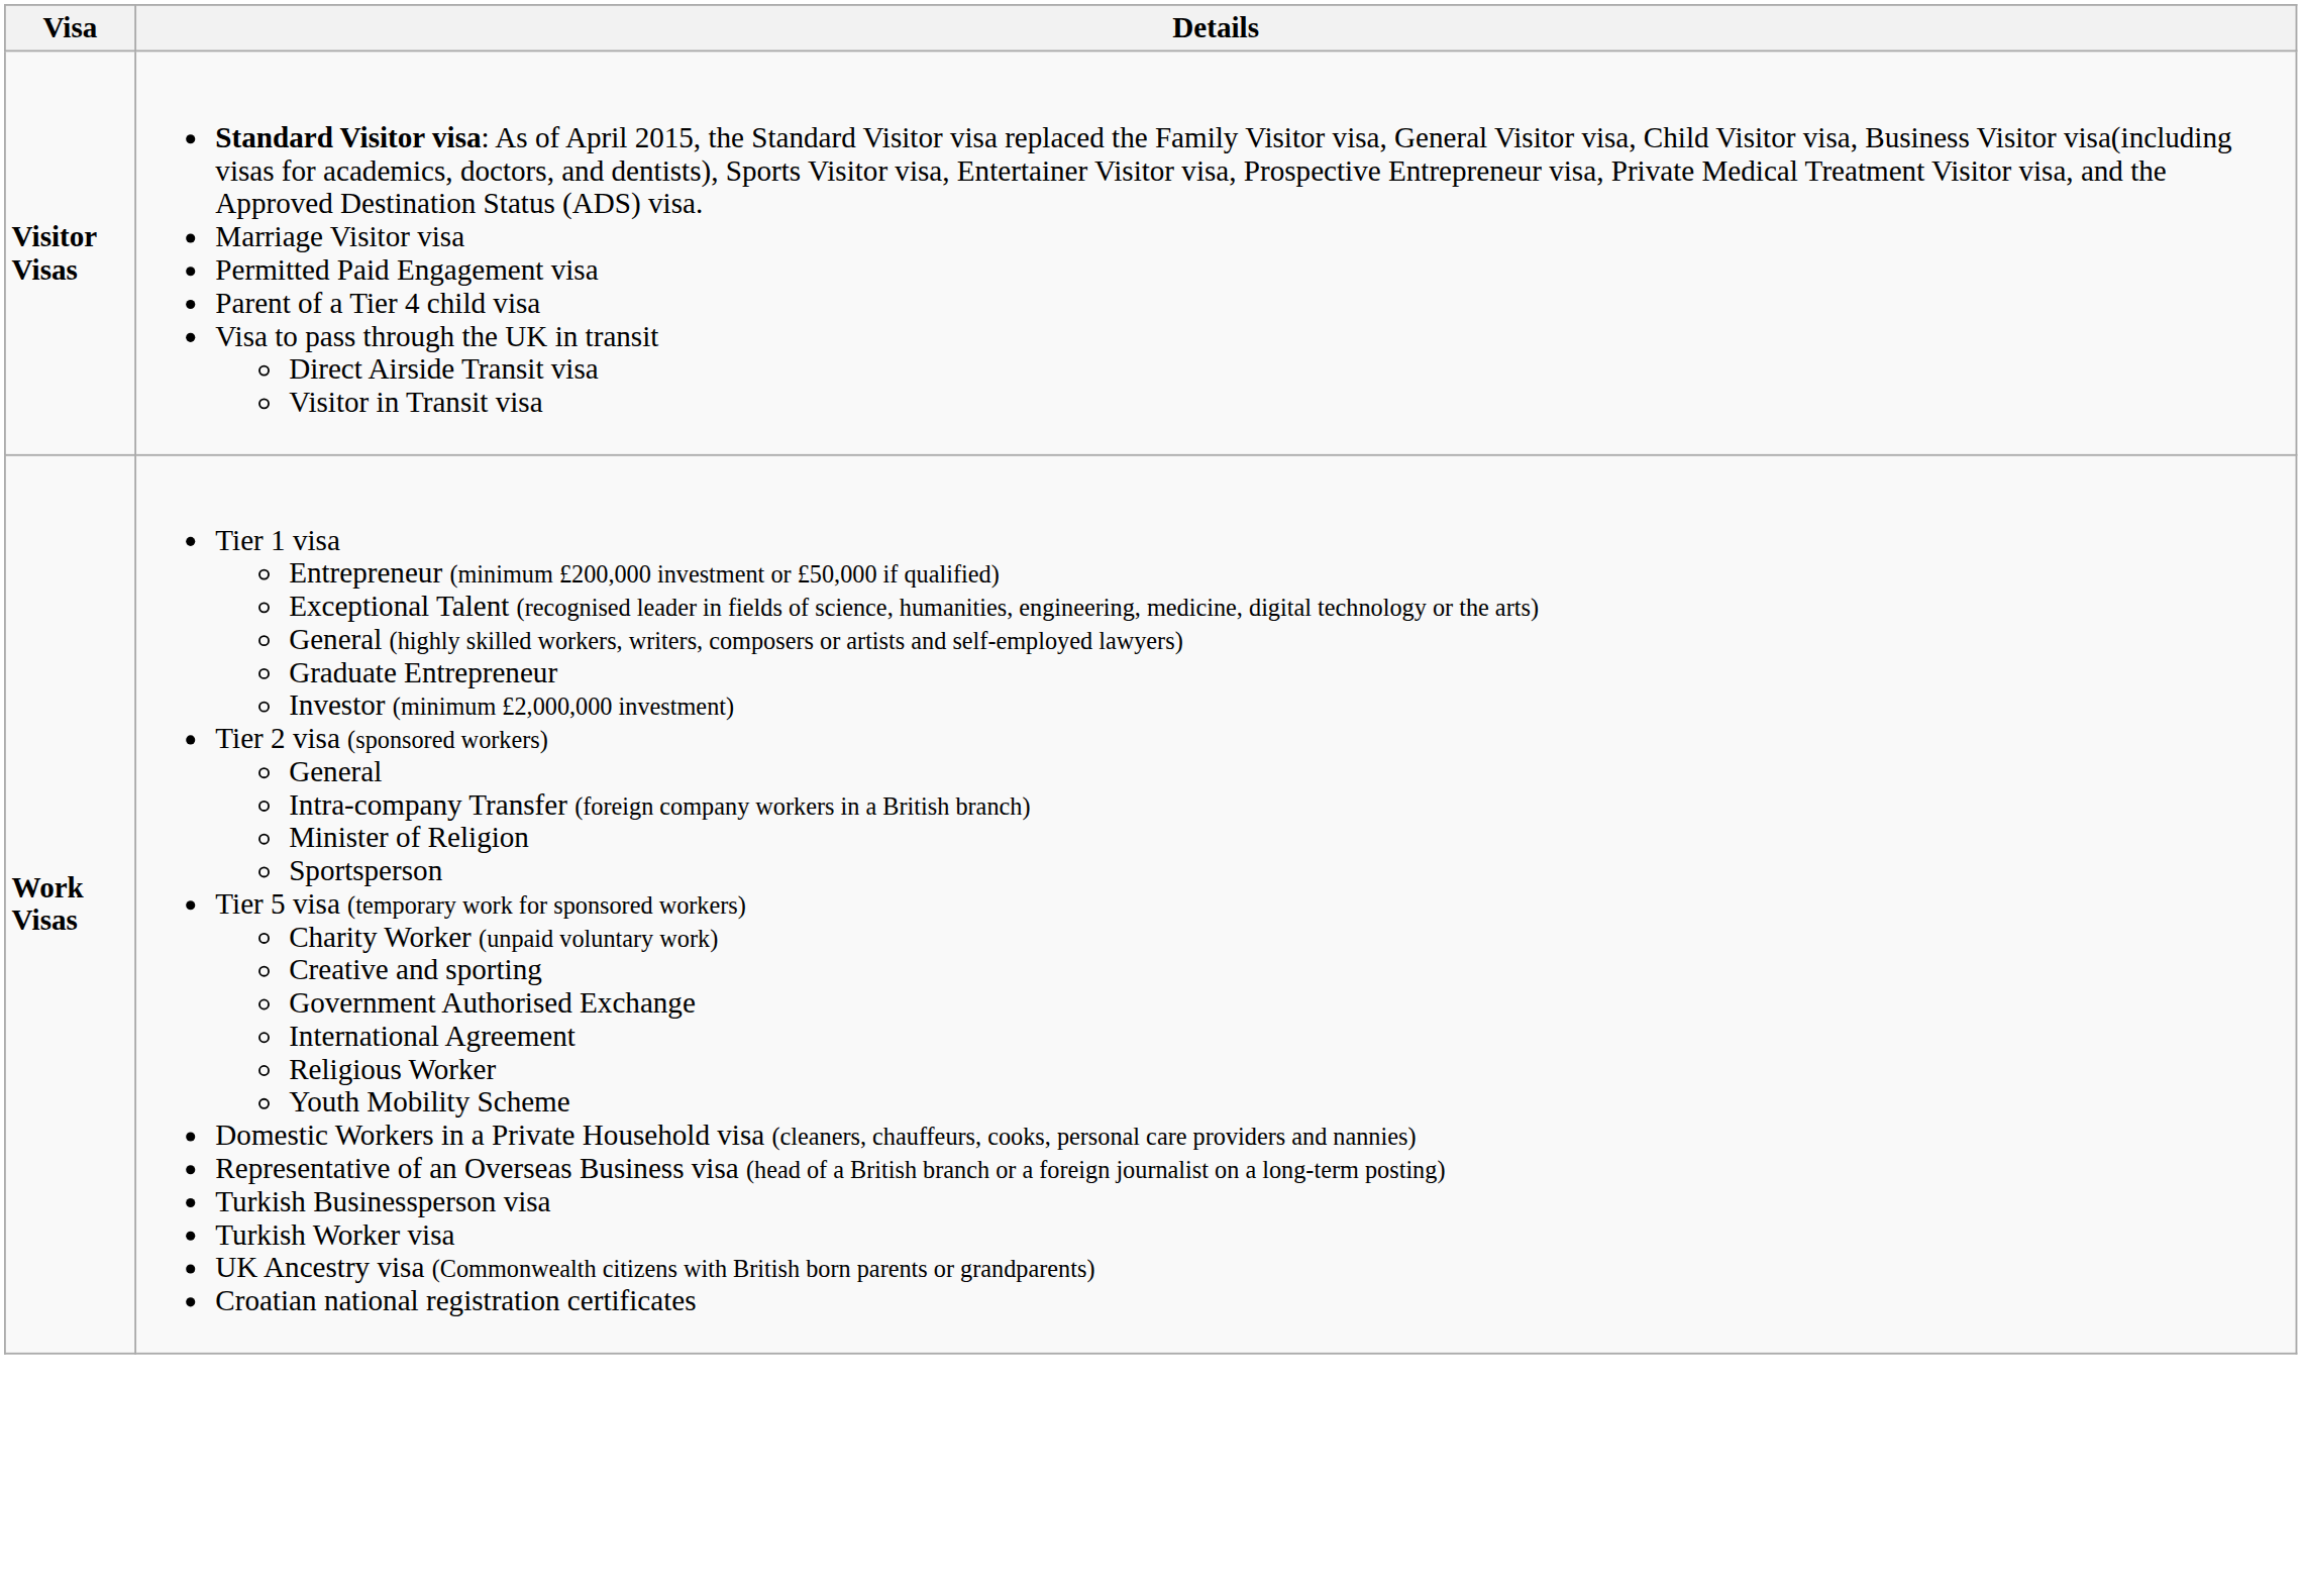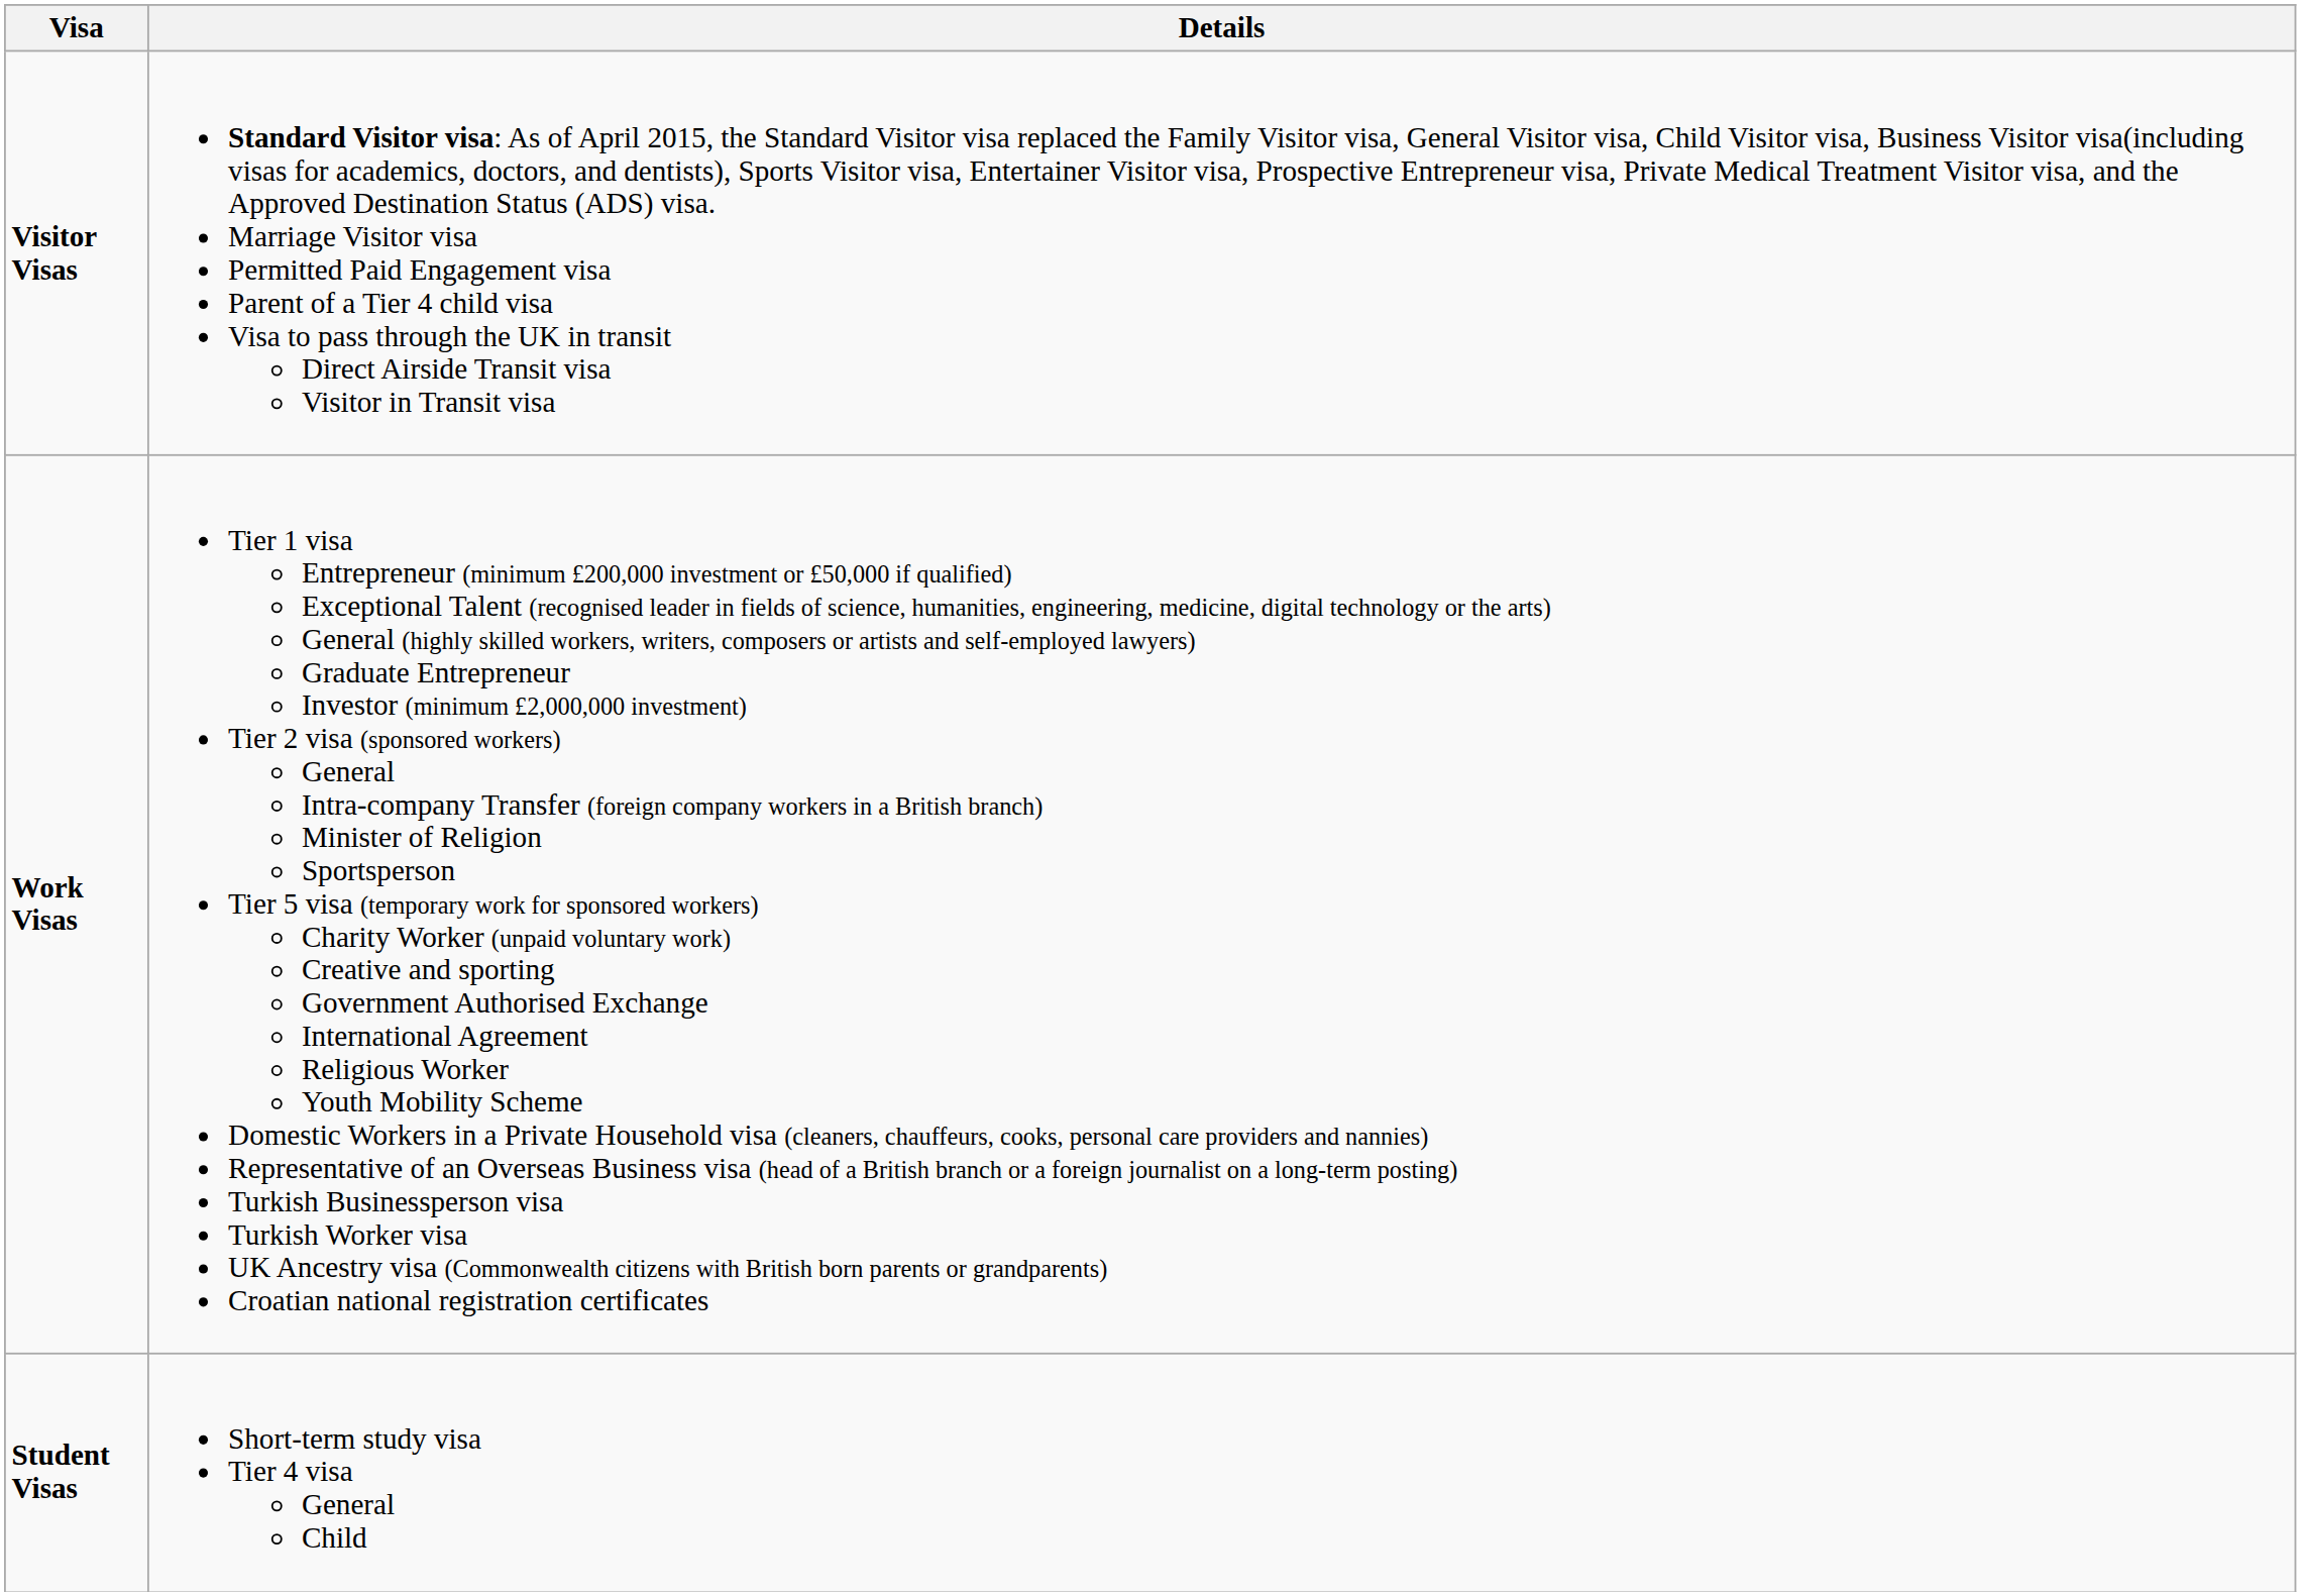 <table class="wikitable">
 <tr>
 <th>Visa</th>
 <th>Details</th>
 </tr>
 <tr>
 <td><strong>Visitor Visas</strong></td>
 <td><br><ul><li><strong>Standard Visitor visa</strong>: As of April 2015, the Standard Visitor visa replaced the Family Visitor visa, General Visitor visa, Child Visitor visa, Business Visitor visa(including visas for academics, doctors, and dentists), Sports Visitor visa, Entertainer Visitor visa, Prospective Entrepreneur visa, Private Medical Treatment Visitor visa, and the Approved Destination Status (ADS) visa.</li><li>Marriage Visitor visa</li><li>Permitted Paid Engagement visa</li><li>Parent of a Tier 4 child visa</li><li>Visa to pass through the UK in transit<ul><li>Direct Airside Transit visa</li><li>Visitor in Transit visa</li></ul></li></ul></td>
 </tr>
 <tr>
 <td><strong>Work Visas</strong></td>
 <td><br><ul><li>Tier 1 visa<ul><li>Entrepreneur <small>(minimum £200,000 investment or £50,000 if qualified)</small></li><li>Exceptional Talent <small>(recognised leader in fields of science, humanities, engineering, medicine, digital technology or the arts)</small></li><li>General <small>(highly skilled workers, writers, composers or artists and self-employed lawyers)</small></li><li>Graduate Entrepreneur</li><li>Investor <small>(minimum £2,000,000 investment)</small></li></ul></li><li>Tier 2 visa <small>(sponsored workers)</small><ul><li>General</li><li>Intra-company Transfer <small>(foreign company workers in a British branch)</small></li><li>Minister of Religion</li><li>Sportsperson</li></ul></li><li>Tier 5 visa <small>(temporary work for sponsored workers)</small><ul><li>Charity Worker <small>(unpaid voluntary work)</small></li><li>Creative and sporting</li><li>Government Authorised Exchange</li><li>International Agreement</li><li>Religious Worker</li><li>Youth Mobility Scheme</li></ul></li><li>Domestic Workers in a Private Household visa <small>(cleaners, chauffeurs, cooks, personal care providers and nannies)</small></li><li>Representative of an Overseas Business visa <small>(head of a British branch or a foreign journalist on a long-term posting)</small></li><li>Turkish Businessperson visa</li><li>Turkish Worker visa</li><li>UK Ancestry visa <small>(Commonwealth citizens with British born parents or grandparents)</small></li><li>Croatian national registration certificates</li></ul></td>
 </tr>
+<tr>
+<td><strong>Student Visas</strong></td>
+<td><br><ul><li>Short-term study visa </li><li>Tier 4 visa<ul><li>General</li><li>Child</li></ul></li></ul></td>
+</tr>
 </table>
